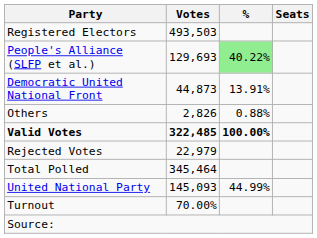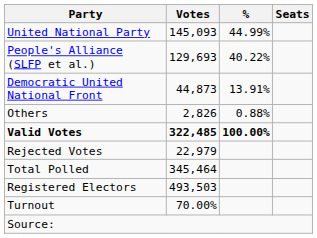 <table class="wikitable" border="1" style="text-align:right;">
 <tr>
 <th align=left width="180">Party</th>
 <th align=center width="50">Votes</th>
 <th align=center width="50">%</th>
 <th align=center width="40">Seats</th>
 </tr>
 <tr>
-<td align=left>Registered Electors</td>
-<td>493,503</td>
-<td></td>
+<td align=left><a href='#'>United National Party</a></td>
+<td>145,093</td>
+<td>44.99%</td>
 <td></td>
 </tr>
 <tr>
 <td align=left><a href='#'>People's Alliance</a> (<a href='#'>SLFP</a> et al.)</td>
 <td>129,693</td>
-<td style="background: lightgreen;">40.22%</td>
+<td>40.22%</td>
 <td></td>
 </tr>
 <tr>
 <td align=left><a href='#'>Democratic United National Front</a></td>
 <td>44,873</td>
 <td>13.91%</td>
 <td></td>
 </tr>
 <tr>
 <td align=left>Others</td>
 <td>2,826</td>
 <td>0.88%</td>
 <td></td>
 </tr>
 <tr>
 <td align=left><strong>Valid Votes</strong></td>
 <td><strong>322,485</strong></td>
 <td><strong>100.00%</strong></td>
 <td></td>
 </tr>
 <tr>
 <td align=left>Rejected Votes</td>
 <td>22,979</td>
 <td></td>
 <td></td>
 </tr>
 <tr>
 <td align=left>Total Polled</td>
 <td>345,464</td>
 <td></td>
 <td></td>
 </tr>
 <tr>
-<td align=left><a href='#'>United National Party</a></td>
-<td>145,093</td>
-<td>44.99%</td>
+<td align=left>Registered Electors</td>
+<td>493,503</td>
+<td></td>
 <td></td>
 </tr>
 <tr>
 <td align=left>Turnout</td>
 <td>70.00%</td>
 <td></td>
 <td></td>
 </tr>
 <tr>
 <td align=left colspan=4>Source:</td>
 </tr>
 </table>
